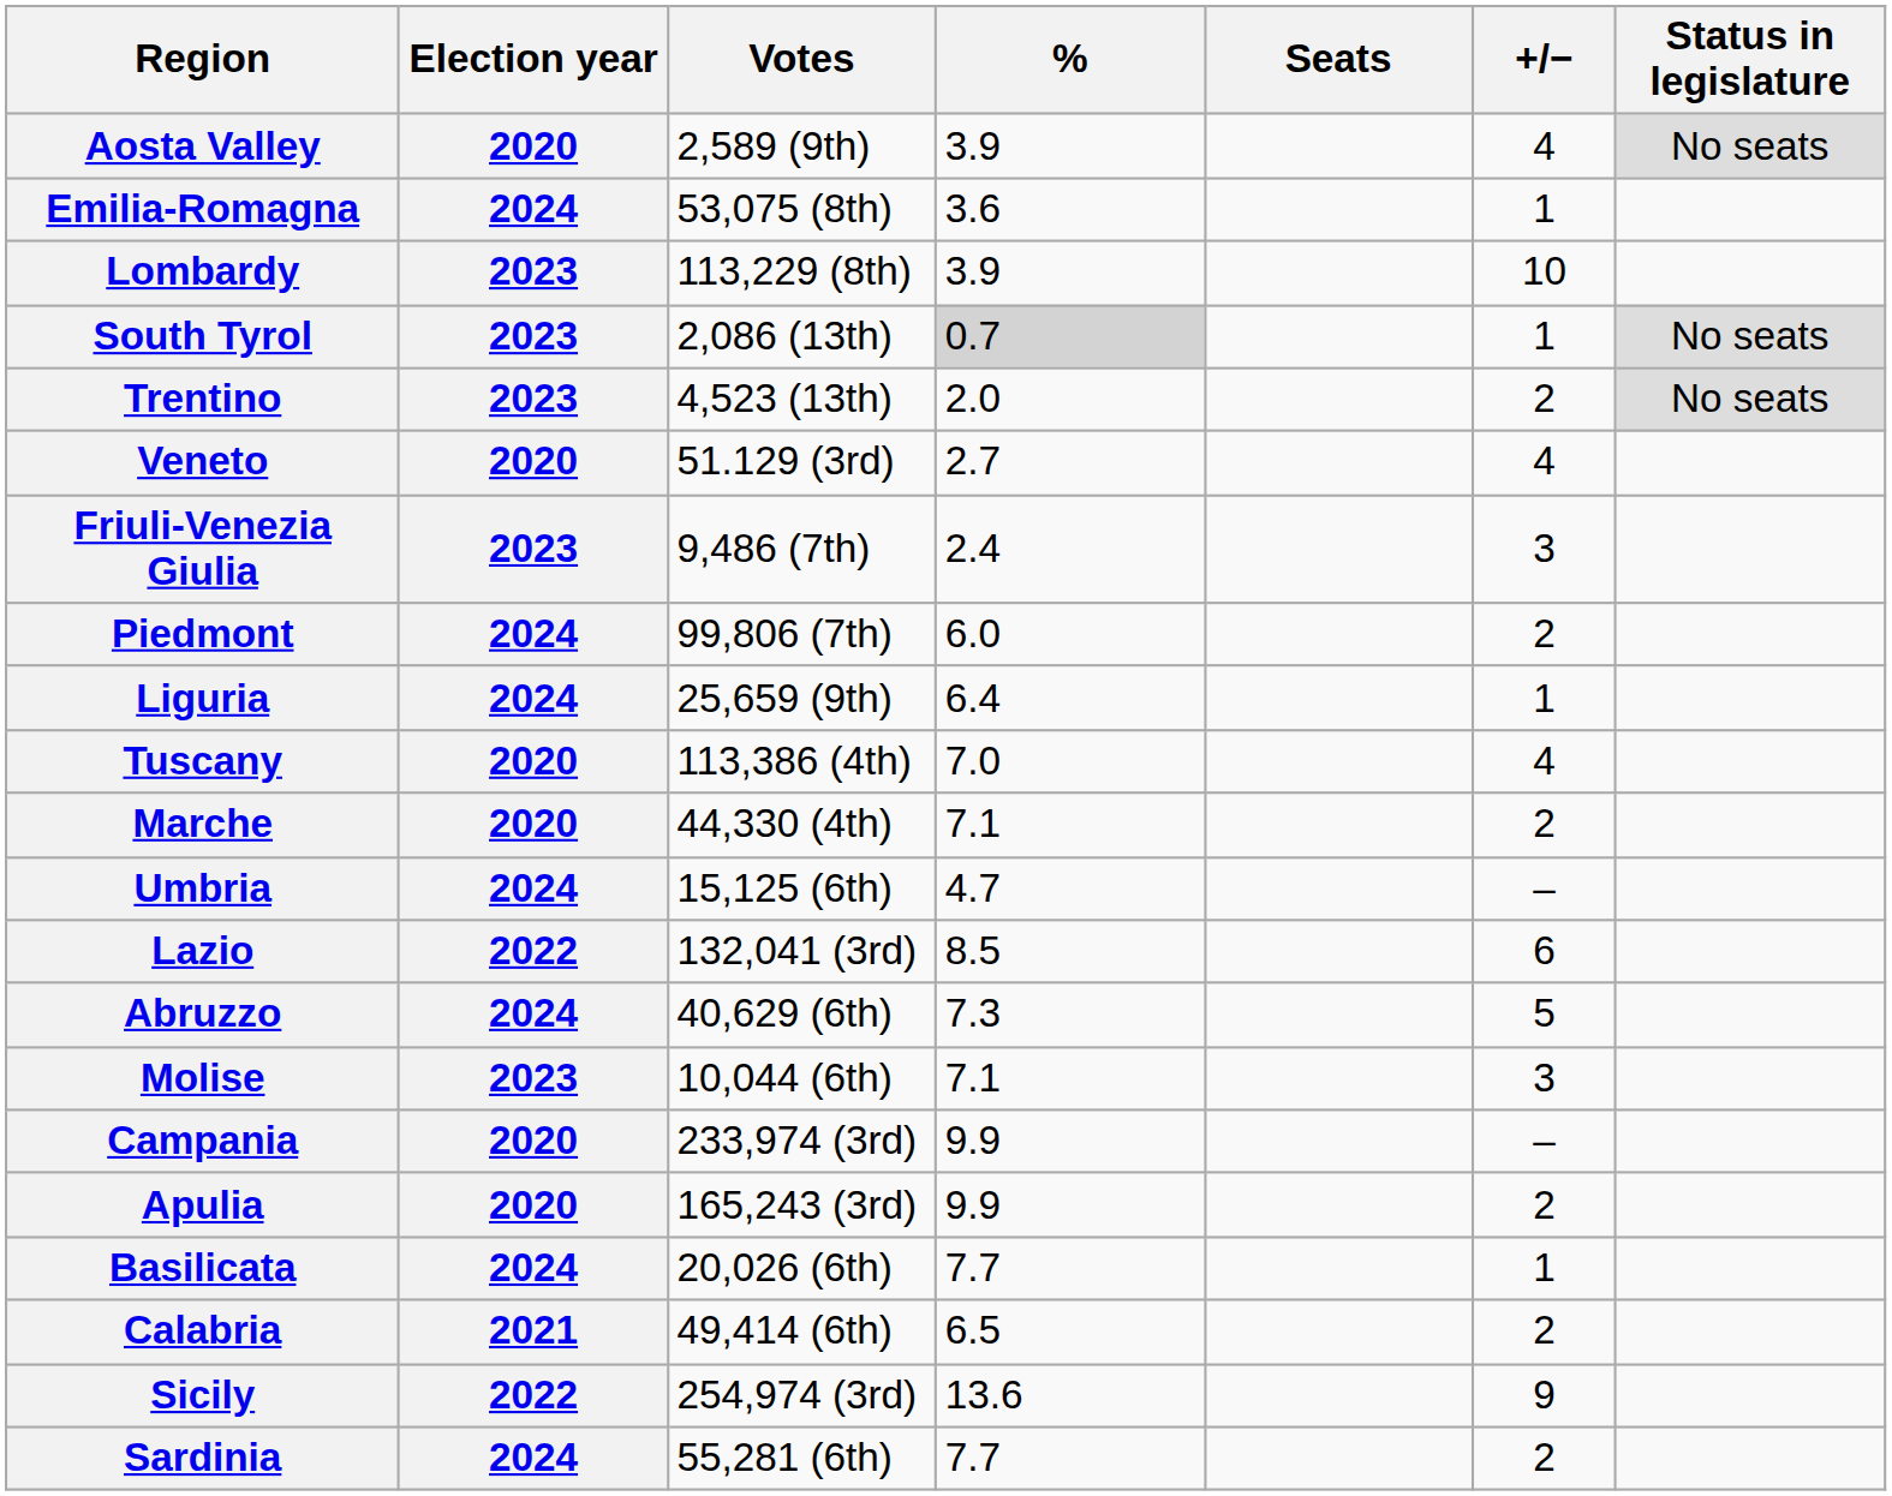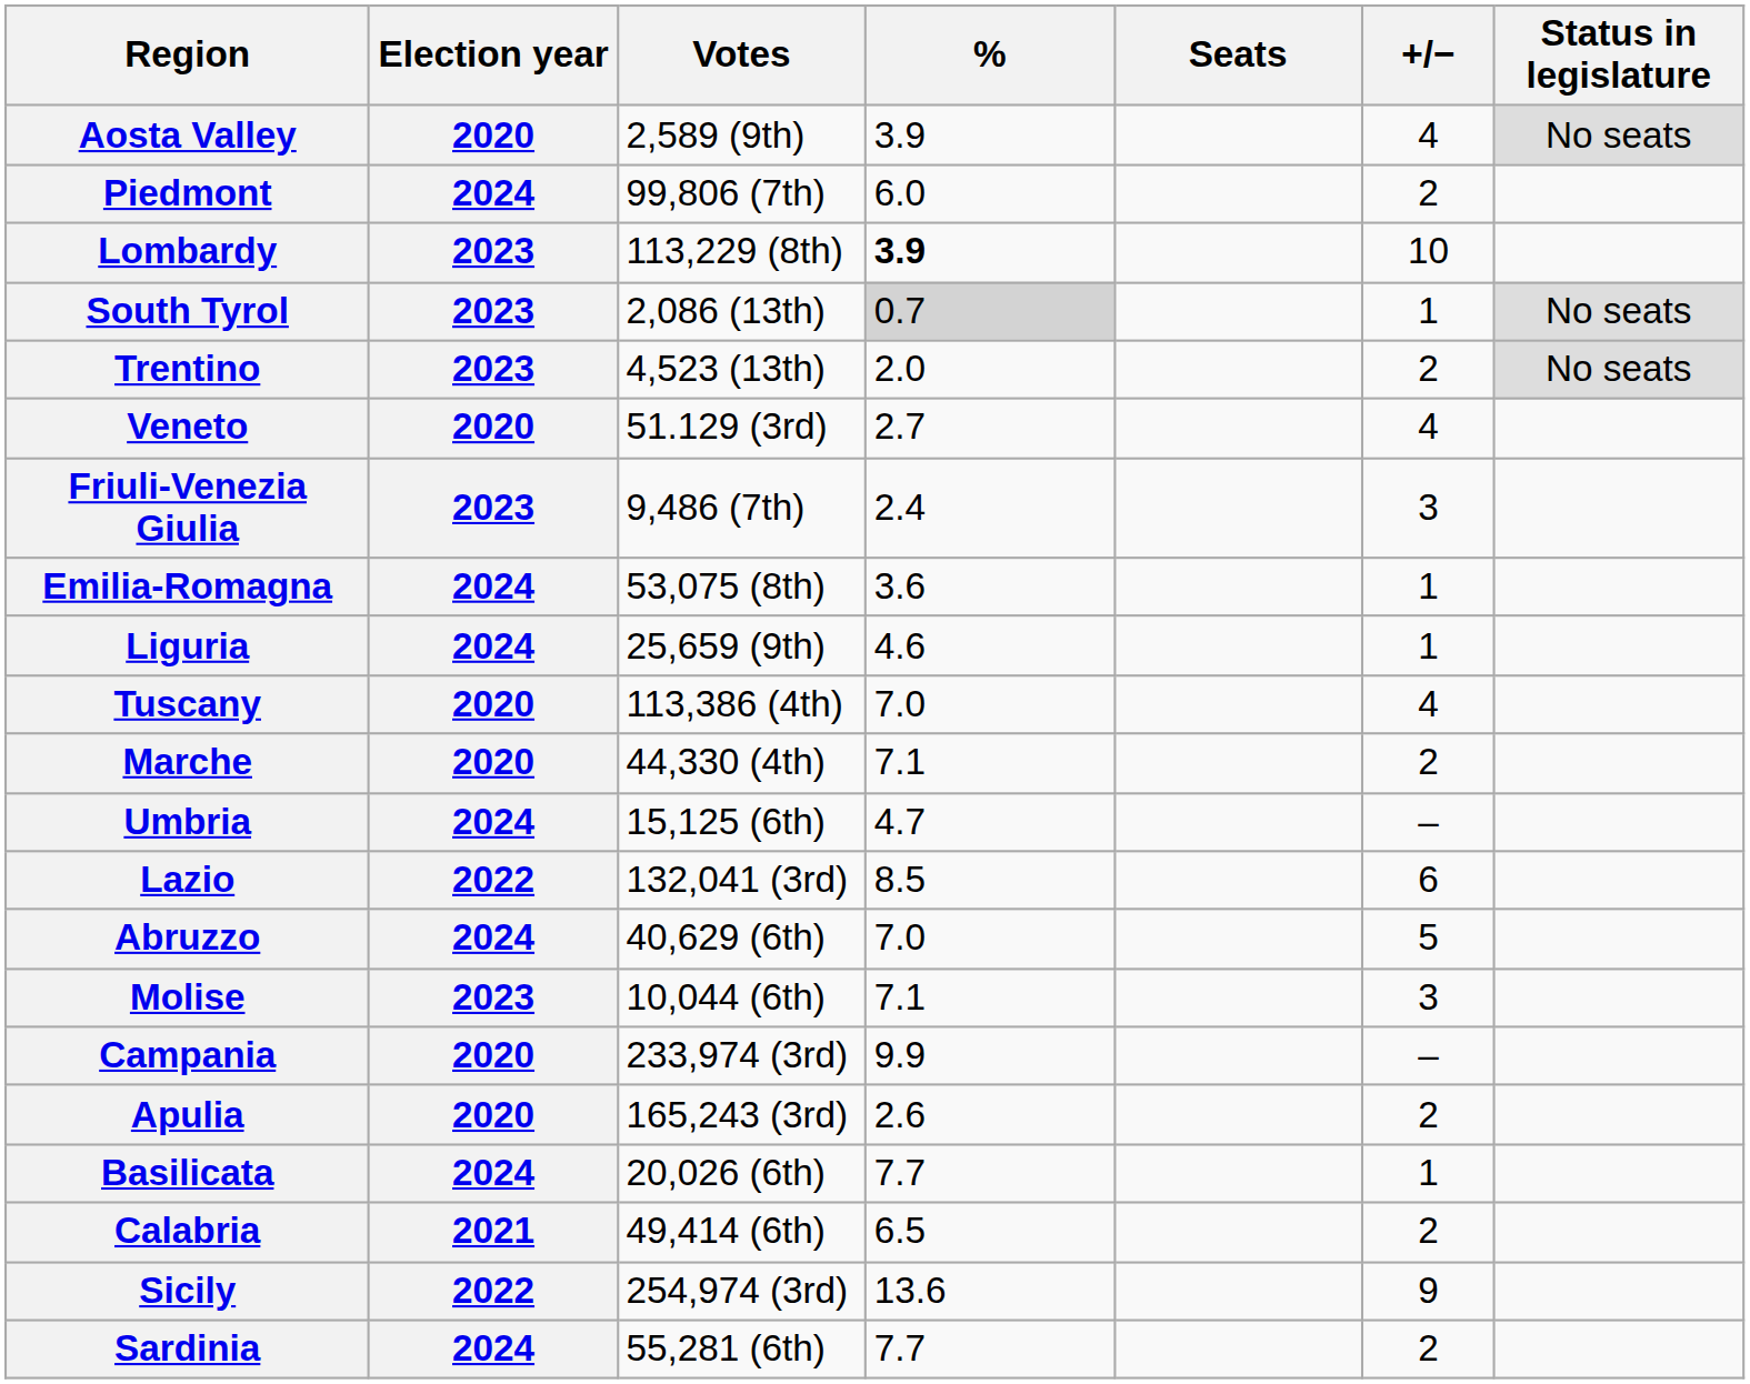 <table class=wikitable style="border:1px #AAAAFF solid">
 <tr>
 <th width=150px>Region</th>
 <th width=100px>Election year</th>
 <th width=100px>Votes</th>
 <th width=100px>%</th>
 <th width=100px>Seats</th>
 <th width=50px>+/−</th>
 <th width=100px>Status in legislature</th>
 </tr>
 <tr>
 <th><a href='#'>Aosta Valley</a></th>
 <th><a href='#'>2020</a></th>
 <td>2,589 (9th)</td>
 <td>3.9</td>
 <td></td>
 <td style="text-align: center"> 4</td>
 <td style="background:#ddd; text-align:center">No seats</td>
 </tr>
 <tr>
-<th><a href='#'>Emilia-Romagna</a></th>
+<th><a href='#'>Piedmont</a></th>
 <th><a href='#'>2024</a></th>
-<td>53,075 (8th)</td>
-<td>3.6</td>
+<td>99,806 (7th)</td>
+<td>6.0</td>
 <td></td>
-<td style="text-align: center"> 1</td>
+<td style="text-align: center"> 2</td>
 <td></td>
 </tr>
 <tr>
 <th><a href='#'>Lombardy</a></th>
 <th><a href='#'>2023</a></th>
 <td>113,229 (8th)</td>
-<td>3.9</td>
+<td><strong>3.9</strong></td>
 <td></td>
 <td style="text-align: center"> 10</td>
 <td></td>
 </tr>
 <tr>
 <th><a href='#'>South Tyrol</a></th>
 <th><a href='#'>2023</a></th>
 <td>2,086 (13th)</td>
 <td style="background: lightgrey;">0.7</td>
 <td></td>
 <td style="text-align: center"> 1</td>
 <td style="background:#ddd; text-align:center">No seats</td>
 </tr>
 <tr>
 <th><a href='#'>Trentino</a></th>
 <th><a href='#'>2023</a></th>
 <td>4,523 (13th)</td>
 <td>2.0</td>
 <td></td>
 <td style="text-align: center"> 2</td>
 <td style="background:#ddd; text-align:center">No seats</td>
 </tr>
 <tr>
 <th><a href='#'>Veneto</a></th>
 <th><a href='#'>2020</a></th>
 <td>51.129 (3rd)</td>
 <td>2.7</td>
 <td></td>
 <td style="text-align: center"> 4</td>
 <td></td>
 </tr>
 <tr>
 <th><a href='#'>Friuli-Venezia Giulia</a></th>
 <th><a href='#'>2023</a></th>
 <td>9,486 (7th)</td>
 <td>2.4</td>
 <td></td>
 <td style="text-align: center"> 3</td>
 <td></td>
 </tr>
 <tr>
-<th><a href='#'>Piedmont</a></th>
+<th><a href='#'>Emilia-Romagna</a></th>
 <th><a href='#'>2024</a></th>
-<td>99,806 (7th)</td>
-<td>6.0</td>
+<td>53,075 (8th)</td>
+<td>3.6</td>
 <td></td>
-<td style="text-align: center"> 2</td>
+<td style="text-align: center"> 1</td>
 <td></td>
 </tr>
 <tr>
 <th><a href='#'>Liguria</a></th>
 <th><a href='#'>2024</a></th>
 <td>25,659 (9th)</td>
-<td>6.4</td>
+<td>4.6</td>
 <td></td>
 <td style="text-align: center"> 1</td>
 <td></td>
 </tr>
 <tr>
 <th><a href='#'>Tuscany</a></th>
 <th><a href='#'>2020</a></th>
 <td>113,386 (4th)</td>
 <td>7.0</td>
 <td></td>
 <td style="text-align: center"> 4</td>
 <td></td>
 </tr>
 <tr>
 <th><a href='#'>Marche</a></th>
 <th><a href='#'>2020</a></th>
 <td>44,330 (4th)</td>
 <td>7.1</td>
 <td></td>
 <td style="text-align: center"> 2</td>
 <td></td>
 </tr>
 <tr>
 <th><a href='#'>Umbria</a></th>
 <th><a href='#'>2024</a></th>
 <td>15,125 (6th)</td>
 <td>4.7</td>
 <td></td>
 <td style="text-align: center">–</td>
 <td></td>
 </tr>
 <tr>
 <th><a href='#'>Lazio</a></th>
 <th><a href='#'>2022</a></th>
 <td>132,041 (3rd)</td>
 <td>8.5</td>
 <td></td>
 <td style="text-align: center"> 6</td>
 <td></td>
 </tr>
 <tr>
 <th><a href='#'>Abruzzo</a></th>
 <th><a href='#'>2024</a></th>
 <td>40,629 (6th)</td>
-<td>7.3</td>
+<td>7.0</td>
 <td></td>
 <td style="text-align: center"> 5</td>
 <td></td>
 </tr>
 <tr>
 <th><a href='#'>Molise</a></th>
 <th><a href='#'>2023</a></th>
 <td>10,044 (6th)</td>
 <td>7.1</td>
 <td></td>
 <td style="text-align: center"> 3</td>
 <td></td>
 </tr>
 <tr>
 <th><a href='#'>Campania</a></th>
 <th><a href='#'>2020</a></th>
 <td>233,974 (3rd)</td>
 <td>9.9</td>
 <td></td>
 <td style="text-align: center">–</td>
 <td></td>
 </tr>
 <tr>
 <th><a href='#'>Apulia</a></th>
 <th><a href='#'>2020</a></th>
 <td>165,243 (3rd)</td>
-<td>9.9</td>
+<td>2.6</td>
 <td></td>
 <td style="text-align: center"> 2</td>
 <td></td>
 </tr>
 <tr>
 <th><a href='#'>Basilicata</a></th>
 <th><a href='#'>2024</a></th>
 <td>20,026 (6th)</td>
 <td>7.7</td>
 <td></td>
 <td style="text-align: center"> 1</td>
 <td></td>
 </tr>
 <tr>
 <th><a href='#'>Calabria</a></th>
 <th><a href='#'>2021</a></th>
 <td>49,414 (6th)</td>
 <td>6.5</td>
 <td></td>
 <td style="text-align: center"> 2</td>
 <td></td>
 </tr>
 <tr>
 <th><a href='#'>Sicily</a></th>
 <th><a href='#'>2022</a></th>
 <td>254,974 (3rd)</td>
 <td>13.6</td>
 <td></td>
 <td style="text-align: center"> 9</td>
 <td></td>
 </tr>
 <tr>
 <th><a href='#'>Sardinia</a></th>
 <th><a href='#'>2024</a></th>
 <td>55,281 (6th)</td>
 <td>7.7</td>
 <td></td>
 <td style="text-align: center"> 2</td>
 <td></td>
 </tr>
 </table>
